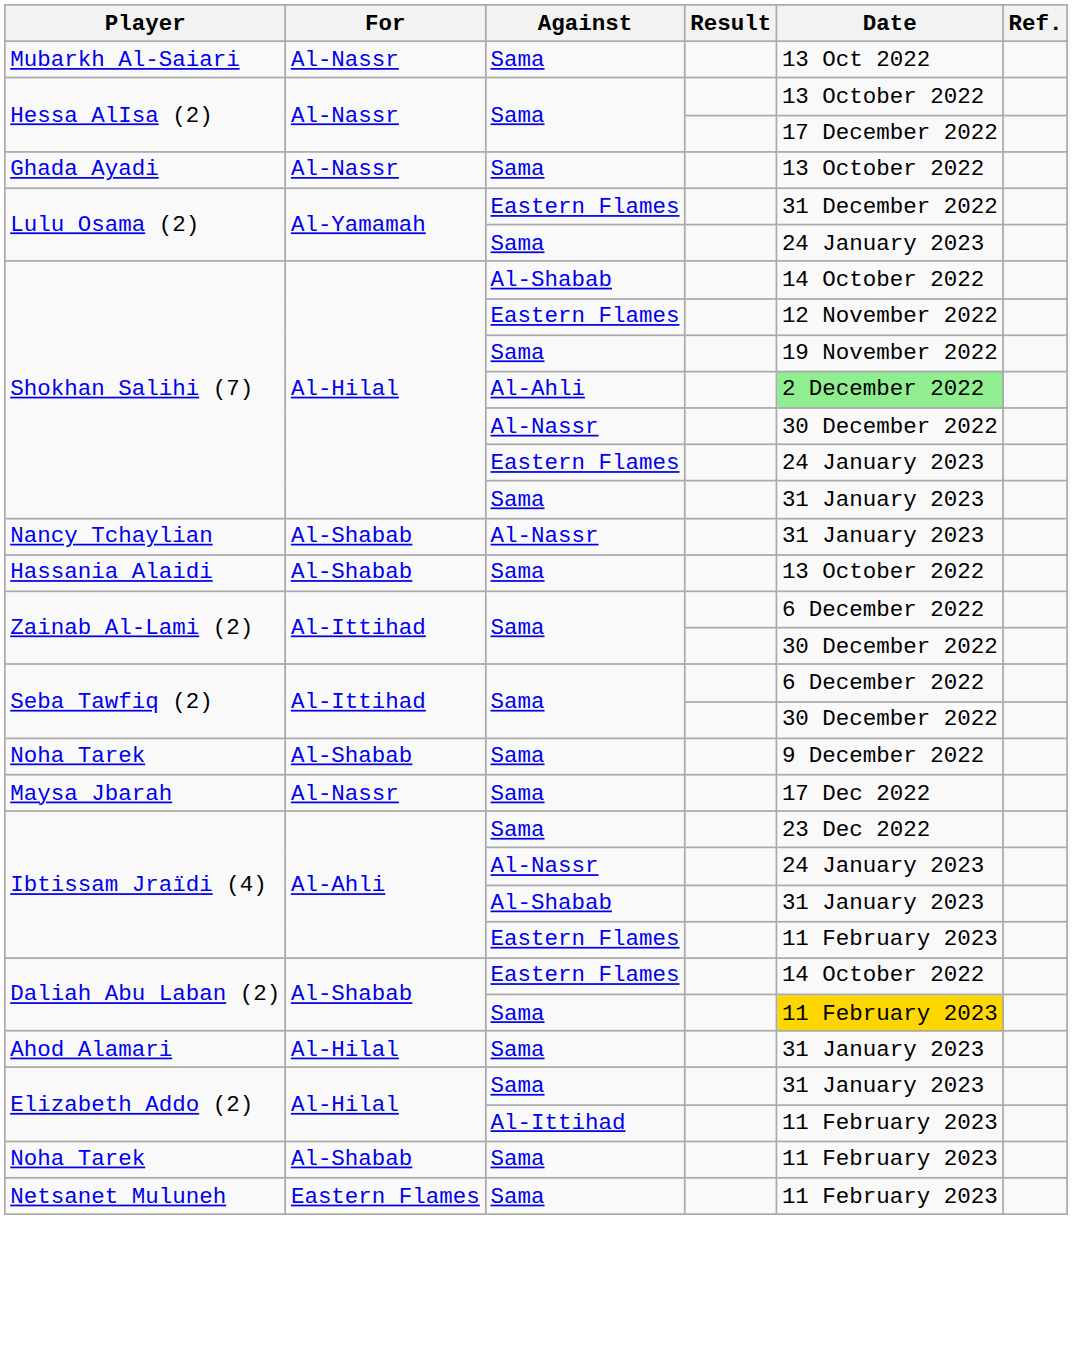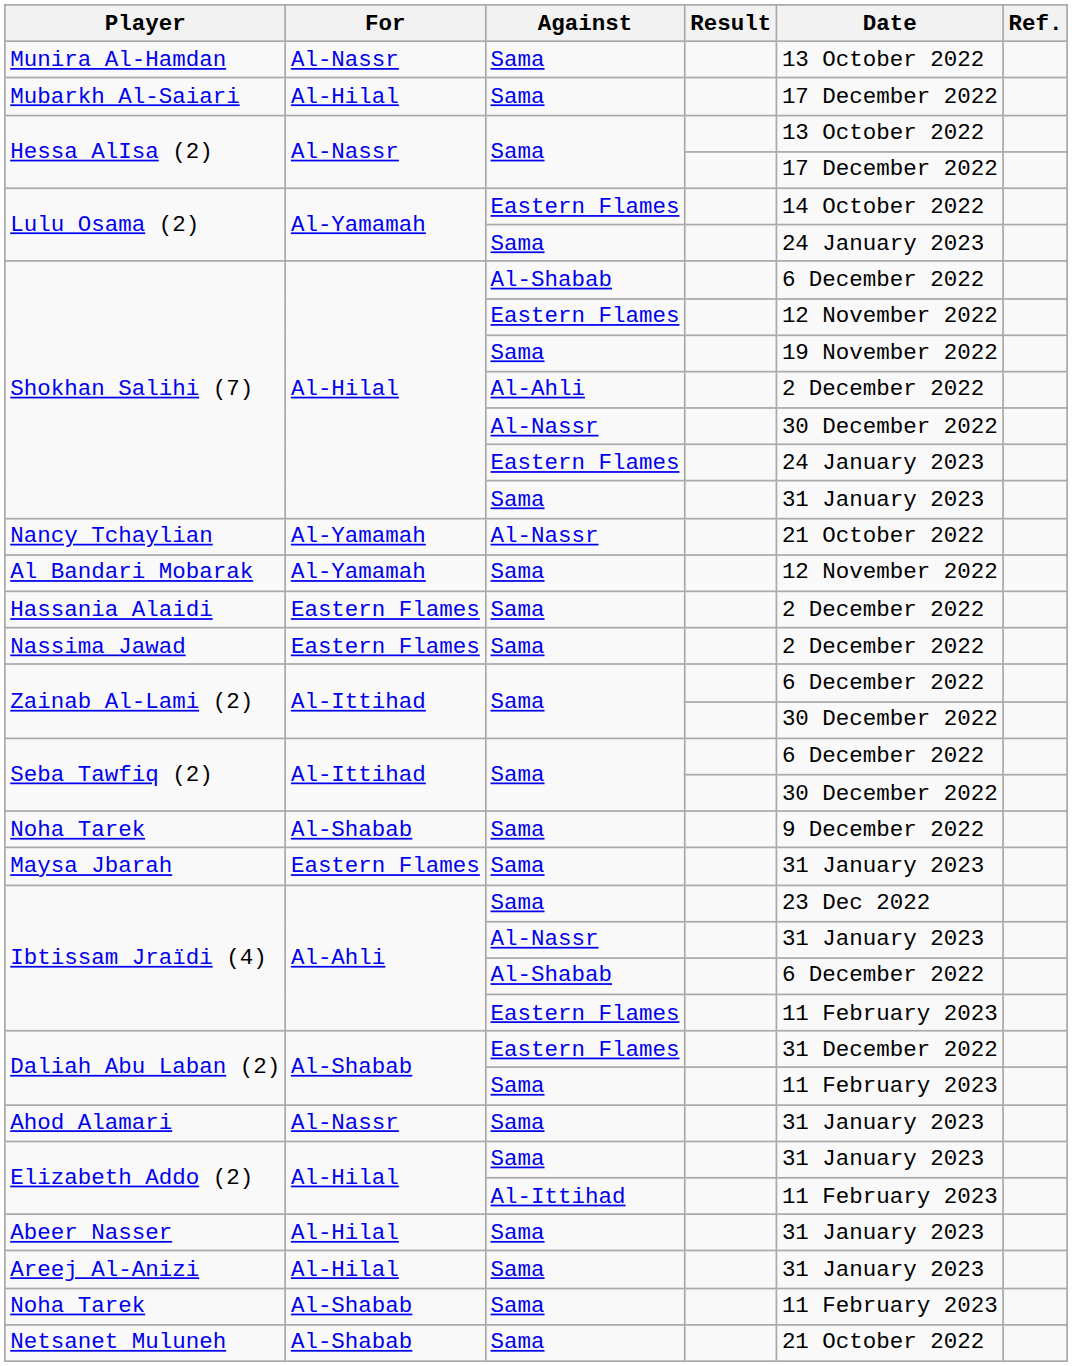 <table class="wikitable">
 <tr>
 <th>Player</th>
 <th>For</th>
 <th>Against</th>
 <th style="text-align:center">Result</th>
 <th>Date</th>
 <th>Ref.</th>
 </tr>
 <tr>
-<td align="left"> <a href='#'>Mubarkh Al-Saiari</a></td>
+<td align="left"> <a href='#'>Munira Al-Hamdan</a></td>
 <td align="left"><a href='#'>Al-Nassr</a></td>
 <td align="left"><a href='#'>Sama</a></td>
 <td align="left"></td>
-<td>13 Oct 2022</td>
+<td>13 October 2022</td>
+<td></td>
+</tr>
+<tr>
+<td align="left"> <a href='#'>Mubarkh Al-Saiari</a></td>
+<td align="left"><a href='#'>Al-Hilal</a></td>
+<td align="left"><a href='#'>Sama</a></td>
+<td align="left"></td>
+<td>17 December 2022</td>
 <td></td>
 </tr>
 <tr>
 <td align="left" rowspan="2"> <a href='#'>Hessa AlIsa</a> (2)</td>
 <td align="left" rowspan="2"><a href='#'>Al-Nassr</a></td>
 <td align="left" rowspan="2"><a href='#'>Sama</a></td>
 <td align="left"></td>
 <td>13 October 2022</td>
 <td></td>
 </tr>
 <tr>
 <td align="left"></td>
 <td>17 December 2022</td>
 <td></td>
 </tr>
 <tr>
-<td align="left"> <a href='#'>Ghada Ayadi</a></td>
-<td align="left"><a href='#'>Al-Nassr</a></td>
-<td align="left"><a href='#'>Sama</a></td>
-<td align="left"></td>
-<td>13 October 2022</td>
-<td></td>
-</tr>
-<tr>
 <td align="left" rowspan="2"> <a href='#'>Lulu Osama</a> (2)</td>
 <td align="left" rowspan="2"><a href='#'>Al-Yamamah</a></td>
 <td align="left"><a href='#'>Eastern Flames</a></td>
 <td align="left"></td>
-<td>31 December 2022</td>
+<td>14 October 2022</td>
 <td></td>
 </tr>
 <tr>
 <td align="left"><a href='#'>Sama</a></td>
 <td></td>
 <td>24 January 2023</td>
 <td></td>
 </tr>
 <tr>
 <td align="left" rowspan="7"> <a href='#'>Shokhan Salihi</a> (7)</td>
 <td align="left" rowspan="7"><a href='#'>Al-Hilal</a></td>
 <td align="left"><a href='#'>Al-Shabab</a></td>
 <td align="left"></td>
-<td>14 October 2022</td>
+<td>6 December 2022</td>
 <td></td>
 </tr>
 <tr>
 <td align="left"><a href='#'>Eastern Flames</a></td>
 <td align="left"></td>
 <td>12 November 2022</td>
 <td></td>
 </tr>
 <tr>
 <td align="left"><a href='#'>Sama</a></td>
 <td align="left"></td>
 <td>19 November 2022</td>
 <td></td>
 </tr>
 <tr>
 <td align="left"><a href='#'>Al-Ahli</a></td>
 <td align="left"></td>
-<td style="background: lightgreen;">2 December 2022</td>
+<td>2 December 2022</td>
 <td></td>
 </tr>
 <tr>
 <td align="left"><a href='#'>Al-Nassr</a></td>
 <td align="left"></td>
 <td>30 December 2022</td>
 <td></td>
 </tr>
 <tr>
 <td align="left"><a href='#'>Eastern Flames</a></td>
 <td align="left"></td>
 <td>24 January 2023</td>
 <td></td>
 </tr>
 <tr>
 <td align="left"><a href='#'>Sama</a></td>
 <td align="left"></td>
 <td>31 January 2023</td>
 <td></td>
 </tr>
 <tr>
 <td align="left"> <a href='#'>Nancy Tchaylian</a></td>
-<td align="left"><a href='#'>Al-Shabab</a></td>
+<td align="left"><a href='#'>Al-Yamamah</a></td>
 <td align="left"><a href='#'>Al-Nassr</a></td>
 <td align="left"></td>
-<td>31 January 2023</td>
+<td>21 October 2022</td>
+<td></td>
+</tr>
+<tr>
+<td align="left"> <a href='#'>Al Bandari Mobarak</a></td>
+<td align="left"><a href='#'>Al-Yamamah</a></td>
+<td align="left"><a href='#'>Sama</a></td>
+<td align="left"></td>
+<td>12 November 2022</td>
 <td></td>
 </tr>
 <tr>
 <td align="left"> <a href='#'>Hassania Alaidi</a></td>
-<td align="left"><a href='#'>Al-Shabab</a></td>
+<td align="left"><a href='#'>Eastern Flames</a></td>
 <td align="left"><a href='#'>Sama</a></td>
 <td align="left"></td>
-<td>13 October 2022</td>
+<td>2 December 2022</td>
+<td></td>
+</tr>
+<tr>
+<td align="left"> <a href='#'>Nassima Jawad</a></td>
+<td align="left"><a href='#'>Eastern Flames</a></td>
+<td align="left"><a href='#'>Sama</a></td>
+<td align="left"></td>
+<td>2 December 2022</td>
 <td></td>
 </tr>
 <tr>
 <td align="left" rowspan="2"> <a href='#'>Zainab Al-Lami</a> (2)</td>
 <td align="left" rowspan="2"><a href='#'>Al-Ittihad</a></td>
 <td align="left" rowspan="2"><a href='#'>Sama</a></td>
 <td align="left"></td>
 <td>6 December 2022</td>
 <td></td>
 </tr>
 <tr>
 <td align="left"></td>
 <td>30 December 2022</td>
 <td></td>
 </tr>
 <tr>
 <td align="left" rowspan="2"> <a href='#'>Seba Tawfiq</a> (2)</td>
 <td align="left" rowspan="2"><a href='#'>Al-Ittihad</a></td>
 <td align="left" rowspan="2"><a href='#'>Sama</a></td>
 <td align="left"></td>
 <td>6 December 2022</td>
 <td></td>
 </tr>
 <tr>
 <td align="left"></td>
 <td>30 December 2022</td>
 <td></td>
 </tr>
 <tr>
 <td align="left"> <a href='#'>Noha Tarek</a></td>
 <td align="left"><a href='#'>Al-Shabab</a></td>
 <td align="left"><a href='#'>Sama</a></td>
 <td align="left"></td>
 <td>9 December 2022</td>
 <td></td>
 </tr>
 <tr>
 <td align="left"> <a href='#'>Maysa Jbarah</a></td>
-<td align="left"><a href='#'>Al-Nassr</a></td>
+<td align="left"><a href='#'>Eastern Flames</a></td>
 <td align="left"><a href='#'>Sama</a></td>
 <td align="left"></td>
-<td>17 Dec 2022</td>
+<td>31 January 2023</td>
 <td></td>
 </tr>
 <tr>
 <td align="left" rowspan="4"> <a href='#'>Ibtissam Jraïdi</a> (4)</td>
 <td align="left" rowspan="4"><a href='#'>Al-Ahli</a></td>
 <td align="left"><a href='#'>Sama</a></td>
 <td align="left"></td>
 <td>23 Dec 2022</td>
 <td></td>
 </tr>
 <tr>
 <td align="left"><a href='#'>Al-Nassr</a></td>
 <td align="left"></td>
-<td>24 January 2023</td>
+<td>31 January 2023</td>
 <td></td>
 </tr>
 <tr>
 <td align="left"><a href='#'>Al-Shabab</a></td>
 <td align="left"></td>
-<td>31 January 2023</td>
+<td>6 December 2022</td>
 <td></td>
 </tr>
 <tr>
 <td align="left"><a href='#'>Eastern Flames</a></td>
 <td align="left"></td>
 <td>11 February 2023</td>
 <td></td>
 </tr>
 <tr>
 <td align="left" rowspan="2"> <a href='#'>Daliah Abu Laban</a> (2)</td>
 <td align="left" rowspan="2"><a href='#'>Al-Shabab</a></td>
 <td align="left"><a href='#'>Eastern Flames</a></td>
 <td align="left"></td>
-<td>14 October 2022</td>
+<td>31 December 2022</td>
 <td></td>
 </tr>
 <tr>
 <td align="left"><a href='#'>Sama</a></td>
 <td align="left"></td>
-<td style="background: gold;">11 February 2023</td>
+<td>11 February 2023</td>
 <td></td>
 </tr>
 <tr>
 <td align="left"> <a href='#'>Ahod Alamari</a></td>
-<td align="left"><a href='#'>Al-Hilal</a></td>
+<td align="left"><a href='#'>Al-Nassr</a></td>
 <td align="left"><a href='#'>Sama</a></td>
 <td align="left"></td>
 <td>31 January 2023</td>
 <td></td>
 </tr>
 <tr>
 <td align="left" rowspan="2"> <a href='#'>Elizabeth Addo</a> (2)</td>
 <td align="left" rowspan="2"><a href='#'>Al-Hilal</a></td>
 <td align="left"><a href='#'>Sama</a></td>
 <td align="left"></td>
 <td>31 January 2023</td>
 <td></td>
 </tr>
 <tr>
 <td align="left"><a href='#'>Al-Ittihad</a></td>
 <td align="left"></td>
 <td>11 February 2023</td>
 <td></td>
 </tr>
 <tr>
+<td align="left"> <a href='#'>Abeer Nasser</a></td>
+<td align="left"><a href='#'>Al-Hilal</a></td>
+<td align="left"><a href='#'>Sama</a></td>
+<td align="left"></td>
+<td>31 January 2023</td>
+<td></td>
+</tr>
+<tr>
+<td align="left"> <a href='#'>Areej Al-Anizi</a></td>
+<td align="left"><a href='#'>Al-Hilal</a></td>
+<td align="left"><a href='#'>Sama</a></td>
+<td align="left"></td>
+<td>31 January 2023</td>
+<td></td>
+</tr>
+<tr>
 <td align="left"> <a href='#'>Noha Tarek</a></td>
 <td align="left"><a href='#'>Al-Shabab</a></td>
 <td align="left"><a href='#'>Sama</a></td>
 <td align="left"></td>
 <td>11 February 2023</td>
 <td></td>
 </tr>
 <tr>
 <td align="left"> <a href='#'>Netsanet Muluneh</a></td>
-<td align="left"><a href='#'>Eastern Flames</a></td>
+<td align="left"><a href='#'>Al-Shabab</a></td>
 <td align="left"><a href='#'>Sama</a></td>
 <td align="left"></td>
-<td>11 February 2023</td>
+<td>21 October 2022</td>
 <td></td>
 </tr>
 </table>
